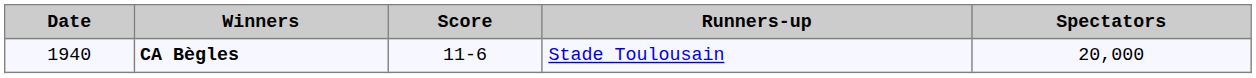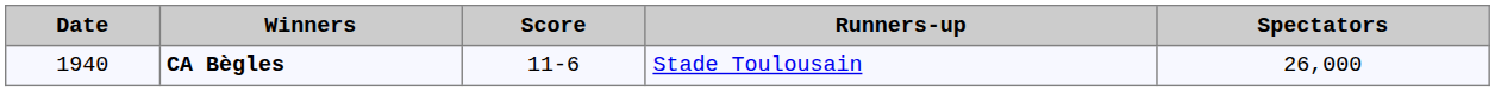 <table cellpadding="4" cellspacing="0" border="1" style="background:#f7f8ff; width:70%; font-size:100%; border:gray solid 1px; border-collapse:collapse;">
 <tr style="background:#ccc;">
 <td align=center><strong>Date</strong></td>
 <td align=center><strong>Winners</strong></td>
 <td align=center><strong>Score</strong></td>
 <td align=center><strong>Runners-up</strong></td>
 <td align=center><strong>Spectators</strong></td>
 </tr>
 <tr>
 <td align=center>1940</td>
 <td><strong>CA Bègles</strong></td>
 <td align=center>11-6</td>
 <td><a href='#'>Stade Toulousain</a></td>
-<td align=center>20,000</td>
+<td align=center>26,000</td>
 </tr>
 </table>
